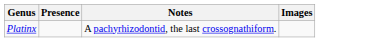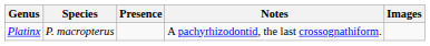 <table class="wikitable" align="center">
 <tr>
 <th>Genus</th>
+<th>Species</th>
 <th>Presence</th>
 <th>Notes</th>
 <th>Images</th>
 </tr>
 <tr>
 <td><em><a href='#'>Platinx</a></em></td>
+<td><em>P. macropterus</em></td>
 <td></td>
 <td>A <a href='#'>pachyrhizodontid</a>, the last <a href='#'>crossognathiform</a>.</td>
 <td></td>
 </tr>
 </table>
